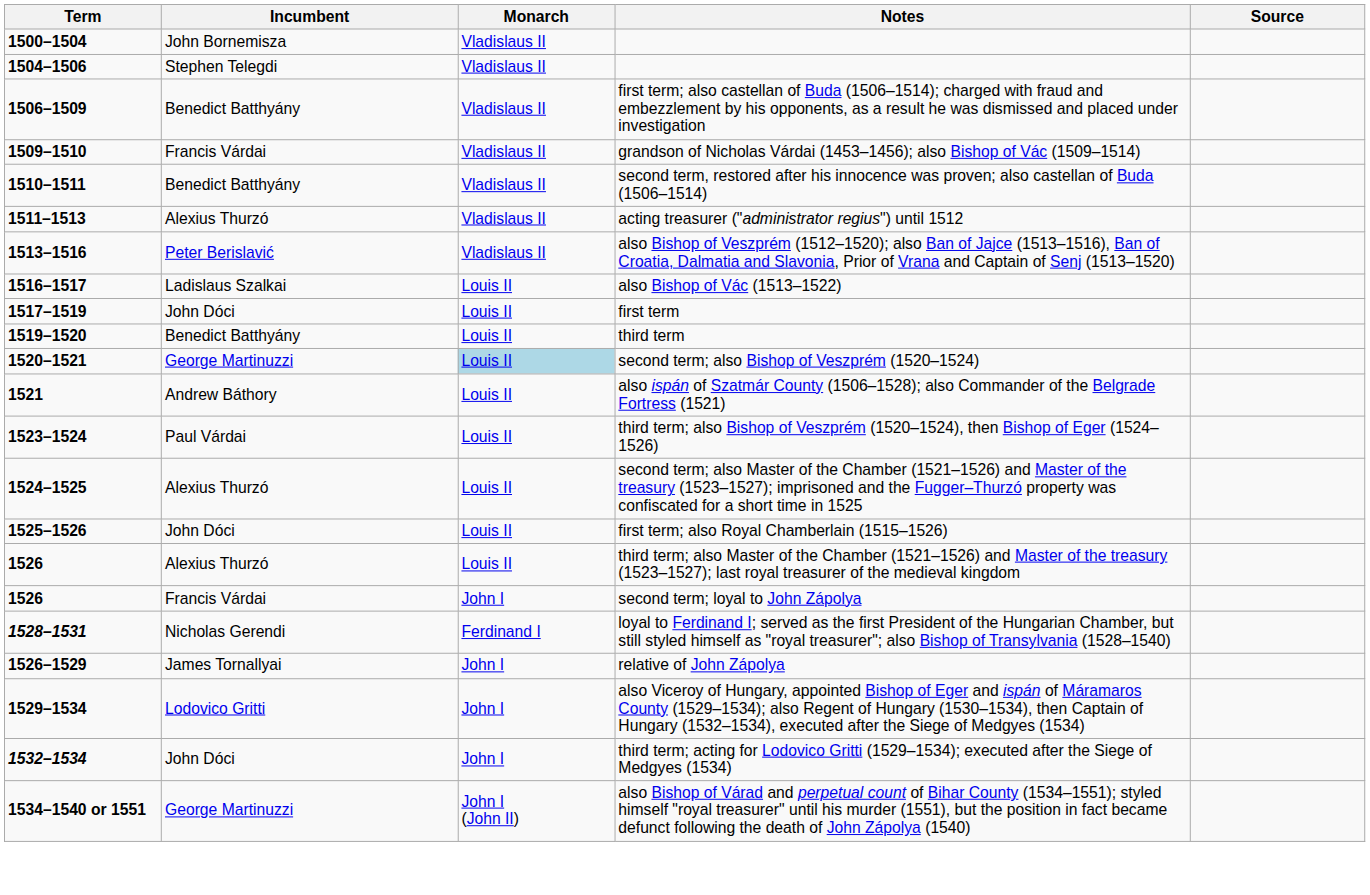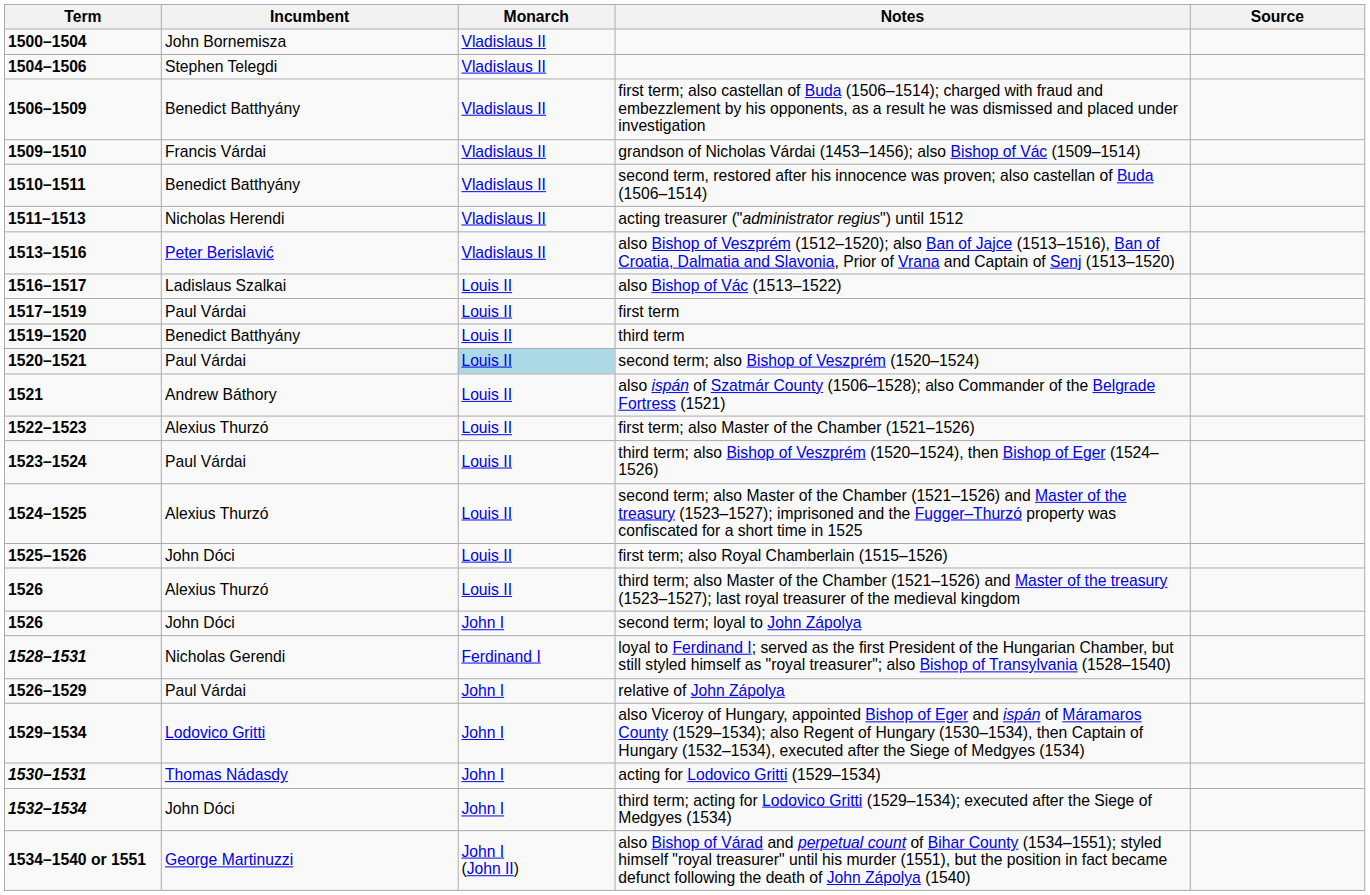 <table class="wikitable" style="width: 70%">
 <tr>
 <th scope="col" width="9%">Term</th>
 <th scope="col" width="17%">Incumbent</th>
 <th scope="col" width="9%">Monarch</th>
 <th scope="col" width="33%">Notes</th>
 <th scope="col" width="10%">Source</th>
 </tr>
 <tr>
 <td><strong>1500–1504</strong></td>
 <td>John Bornemisza</td>
 <td><a href='#'>Vladislaus II</a></td>
 <td></td>
 <td></td>
 </tr>
 <tr>
 <td><strong>1504–1506</strong></td>
 <td>Stephen Telegdi</td>
 <td><a href='#'>Vladislaus II</a></td>
 <td></td>
 <td></td>
 </tr>
 <tr>
 <td><strong>1506–1509</strong></td>
 <td>Benedict Batthyány</td>
 <td><a href='#'>Vladislaus II</a></td>
 <td>first term; also castellan of <a href='#'>Buda</a> (1506–1514); charged with fraud and embezzlement by his opponents, as a result he was dismissed and placed under investigation</td>
 <td></td>
 </tr>
 <tr>
 <td><strong>1509–1510</strong></td>
 <td>Francis Várdai</td>
 <td><a href='#'>Vladislaus II</a></td>
 <td>grandson of Nicholas Várdai (1453–1456); also <a href='#'>Bishop of Vác</a> (1509–1514)</td>
 <td></td>
 </tr>
 <tr>
 <td><strong>1510–1511</strong></td>
 <td>Benedict Batthyány</td>
 <td><a href='#'>Vladislaus II</a></td>
 <td>second term, restored after his innocence was proven; also castellan of <a href='#'>Buda</a> (1506–1514)</td>
 <td></td>
 </tr>
 <tr>
 <td><strong>1511–1513</strong></td>
-<td>Alexius Thurzó</td>
+<td>Nicholas Herendi</td>
 <td><a href='#'>Vladislaus II</a></td>
 <td>acting treasurer ("<em>administrator regius</em>") until 1512</td>
 <td></td>
 </tr>
 <tr>
 <td><strong>1513–1516</strong></td>
 <td><a href='#'>Peter Berislavić</a></td>
 <td><a href='#'>Vladislaus II</a></td>
 <td>also <a href='#'>Bishop of Veszprém</a> (1512–1520); also <a href='#'>Ban of Jajce</a> (1513–1516), <a href='#'>Ban of Croatia, Dalmatia and Slavonia</a>, Prior of <a href='#'>Vrana</a> and Captain of <a href='#'>Senj</a> (1513–1520)</td>
 <td></td>
 </tr>
 <tr>
 <td><strong>1516–1517</strong></td>
 <td>Ladislaus Szalkai</td>
 <td><a href='#'>Louis II</a></td>
 <td>also <a href='#'>Bishop of Vác</a> (1513–1522)</td>
 <td></td>
 </tr>
 <tr>
 <td><strong>1517–1519</strong></td>
-<td>John Dóci</td>
+<td>Paul Várdai</td>
 <td><a href='#'>Louis II</a></td>
 <td>first term</td>
 <td></td>
 </tr>
 <tr>
 <td><strong>1519–1520</strong></td>
 <td>Benedict Batthyány</td>
 <td><a href='#'>Louis II</a></td>
 <td>third term</td>
 <td></td>
 </tr>
 <tr>
 <td><strong>1520–1521</strong></td>
-<td><a href='#'>George Martinuzzi</a></td>
+<td>Paul Várdai</td>
 <td style="background: lightblue;"><a href='#'>Louis II</a></td>
 <td>second term; also <a href='#'>Bishop of Veszprém</a> (1520–1524)</td>
 <td></td>
 </tr>
 <tr>
 <td><strong>1521</strong></td>
 <td>Andrew Báthory</td>
 <td><a href='#'>Louis II</a></td>
 <td>also <em><a href='#'>ispán</a></em> of <a href='#'>Szatmár County</a> (1506–1528); also Commander of the <a href='#'>Belgrade Fortress</a> (1521)</td>
+<td></td>
+</tr>
+<tr>
+<td><strong>1522–1523</strong></td>
+<td>Alexius Thurzó</td>
+<td><a href='#'>Louis II</a></td>
+<td>first term; also Master of the Chamber (1521–1526)</td>
 <td></td>
 </tr>
 <tr>
 <td><strong>1523–1524</strong></td>
 <td>Paul Várdai</td>
 <td><a href='#'>Louis II</a></td>
 <td>third term; also <a href='#'>Bishop of Veszprém</a> (1520–1524), then <a href='#'>Bishop of Eger</a> (1524–1526)</td>
 <td></td>
 </tr>
 <tr>
 <td><strong>1524–1525</strong></td>
 <td>Alexius Thurzó</td>
 <td><a href='#'>Louis II</a></td>
 <td>second term; also Master of the Chamber (1521–1526) and <a href='#'>Master of the treasury</a> (1523–1527); imprisoned and the <a href='#'>Fugger–Thurzó</a> property was confiscated for a short time in 1525</td>
 <td></td>
 </tr>
 <tr>
 <td><strong>1525–1526</strong></td>
 <td>John Dóci</td>
 <td><a href='#'>Louis II</a></td>
 <td>first term; also Royal Chamberlain (1515–1526)</td>
 <td></td>
 </tr>
 <tr>
 <td><strong>1526</strong></td>
 <td>Alexius Thurzó</td>
 <td><a href='#'>Louis II</a></td>
 <td>third term; also Master of the Chamber (1521–1526) and <a href='#'>Master of the treasury</a> (1523–1527); last royal treasurer of the medieval kingdom</td>
 <td></td>
 </tr>
 <tr>
 <td><strong>1526</strong></td>
-<td>Francis Várdai</td>
+<td>John Dóci</td>
 <td><a href='#'>John I</a></td>
 <td>second term; loyal to <a href='#'>John Zápolya</a></td>
 <td></td>
 </tr>
 <tr>
 <td><strong><em>1528–1531</em></strong></td>
 <td>Nicholas Gerendi</td>
 <td><a href='#'>Ferdinand I</a></td>
 <td>loyal to <a href='#'>Ferdinand I</a>; served as the first President of the Hungarian Chamber, but still styled himself as "royal treasurer"; also <a href='#'>Bishop of Transylvania</a> (1528–1540)</td>
 <td></td>
 </tr>
 <tr>
 <td><strong>1526–1529</strong></td>
-<td>James Tornallyai</td>
+<td>Paul Várdai</td>
 <td><a href='#'>John I</a></td>
 <td>relative of <a href='#'>John Zápolya</a></td>
 <td></td>
 </tr>
 <tr>
 <td><strong>1529–1534</strong></td>
 <td><a href='#'>Lodovico Gritti</a></td>
 <td><a href='#'>John I</a></td>
 <td>also Viceroy of Hungary, appointed <a href='#'>Bishop of Eger</a> and <em><a href='#'>ispán</a></em> of <a href='#'>Máramaros County</a> (1529–1534); also Regent of Hungary (1530–1534), then Captain of Hungary (1532–1534), executed after the Siege of Medgyes (1534)</td>
+<td></td>
+</tr>
+<tr>
+<td><strong><em>1530–1531</em></strong></td>
+<td><a href='#'>Thomas Nádasdy</a></td>
+<td><a href='#'>John I</a></td>
+<td>acting for <a href='#'>Lodovico Gritti</a> (1529–1534)</td>
 <td></td>
 </tr>
 <tr>
 <td><strong><em>1532–1534</em></strong></td>
 <td>John Dóci</td>
 <td><a href='#'>John I</a></td>
 <td>third term; acting for <a href='#'>Lodovico Gritti</a> (1529–1534); executed after the Siege of Medgyes (1534)</td>
 <td></td>
 </tr>
 <tr>
 <td><strong>1534–1540 or 1551</strong></td>
 <td><a href='#'>George Martinuzzi</a></td>
 <td><a href='#'>John I</a><br>(<a href='#'>John II</a>)</td>
 <td>also <a href='#'>Bishop of Várad</a> and <em><a href='#'>perpetual count</a></em> of <a href='#'>Bihar County</a> (1534–1551); styled himself "royal treasurer" until his murder (1551), but the position in fact became defunct following the death of <a href='#'>John Zápolya</a> (1540)</td>
 <td></td>
 </tr>
 </table>
